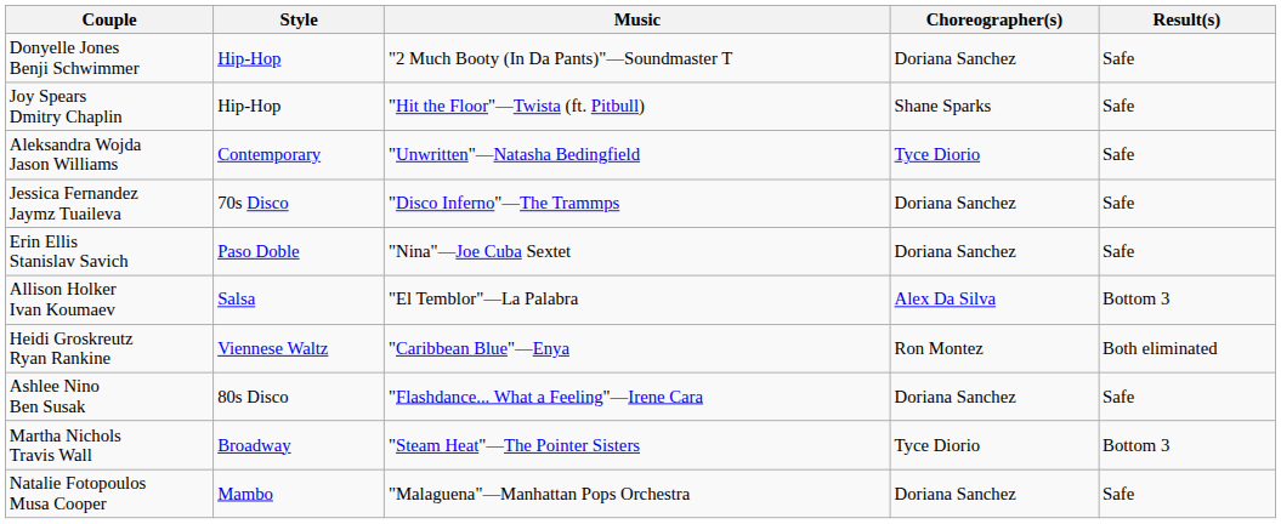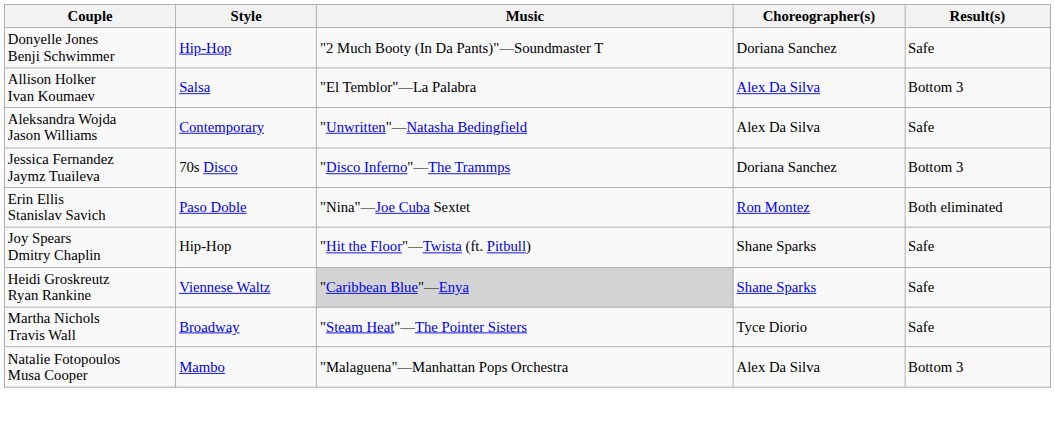 <table class="wikitable" style="width:90%;">
 <tr>
 <th>Couple</th>
 <th>Style</th>
 <th>Music</th>
 <th>Choreographer(s)</th>
 <th>Result(s)</th>
 </tr>
 <tr>
 <td>Donyelle Jones <br> Benji Schwimmer</td>
 <td><a href='#'>Hip-Hop</a></td>
 <td>"2 Much Booty (In Da Pants)"—Soundmaster T</td>
 <td>Doriana Sanchez</td>
 <td>Safe</td>
 </tr>
 <tr>
+<td>Allison Holker <br> Ivan Koumaev</td>
+<td><a href='#'>Salsa</a></td>
+<td>"El Temblor"—La Palabra</td>
+<td><a href='#'>Alex Da Silva</a></td>
+<td>Bottom 3</td>
+</tr>
+<tr>
+<td>Aleksandra Wojda <br> Jason Williams</td>
+<td><a href='#'>Contemporary</a></td>
+<td>"<a href='#'>Unwritten</a>"—<a href='#'>Natasha Bedingfield</a></td>
+<td>Alex Da Silva</td>
+<td>Safe</td>
+</tr>
+<tr>
+<td>Jessica Fernandez <br> Jaymz Tuaileva</td>
+<td>70s <a href='#'>Disco</a></td>
+<td>"<a href='#'>Disco Inferno</a>"—<a href='#'>The Trammps</a></td>
+<td>Doriana Sanchez</td>
+<td>Bottom 3</td>
+</tr>
+<tr>
+<td>Erin Ellis <br> Stanislav Savich</td>
+<td><a href='#'>Paso Doble</a></td>
+<td>"Nina"—<a href='#'>Joe Cuba</a> Sextet</td>
+<td><a href='#'>Ron Montez</a></td>
+<td>Both eliminated</td>
+</tr>
+<tr>
 <td>Joy Spears <br> Dmitry Chaplin</td>
 <td>Hip-Hop</td>
 <td>"<a href='#'>Hit the Floor</a>"—<a href='#'>Twista</a> (ft. <a href='#'>Pitbull</a>)</td>
 <td>Shane Sparks</td>
 <td>Safe</td>
 </tr>
 <tr>
-<td>Aleksandra Wojda <br> Jason Williams</td>
-<td><a href='#'>Contemporary</a></td>
-<td>"<a href='#'>Unwritten</a>"—<a href='#'>Natasha Bedingfield</a></td>
-<td><a href='#'>Tyce Diorio</a></td>
-<td>Safe</td>
-</tr>
-<tr>
-<td>Jessica Fernandez <br> Jaymz Tuaileva</td>
-<td>70s <a href='#'>Disco</a></td>
-<td>"<a href='#'>Disco Inferno</a>"—<a href='#'>The Trammps</a></td>
-<td>Doriana Sanchez</td>
-<td>Safe</td>
-</tr>
-<tr>
-<td>Erin Ellis <br> Stanislav Savich</td>
-<td><a href='#'>Paso Doble</a></td>
-<td>"Nina"—<a href='#'>Joe Cuba</a> Sextet</td>
-<td>Doriana Sanchez</td>
-<td>Safe</td>
-</tr>
-<tr>
-<td>Allison Holker <br> Ivan Koumaev</td>
-<td><a href='#'>Salsa</a></td>
-<td>"El Temblor"—La Palabra</td>
-<td><a href='#'>Alex Da Silva</a></td>
-<td>Bottom 3</td>
-</tr>
-<tr>
 <td>Heidi Groskreutz <br> Ryan Rankine</td>
 <td><a href='#'>Viennese Waltz</a></td>
-<td>"<a href='#'>Caribbean Blue</a>"—<a href='#'>Enya</a></td>
-<td>Ron Montez</td>
-<td>Both eliminated</td>
-</tr>
-<tr>
-<td>Ashlee Nino <br> Ben Susak</td>
-<td>80s Disco</td>
-<td>"<a href='#'>Flashdance... What a Feeling</a>"—<a href='#'>Irene Cara</a></td>
-<td>Doriana Sanchez</td>
+<td style="background: lightgrey;">"<a href='#'>Caribbean Blue</a>"—<a href='#'>Enya</a></td>
+<td><a href='#'>Shane Sparks</a></td>
 <td>Safe</td>
 </tr>
 <tr>
 <td>Martha Nichols <br> Travis Wall</td>
 <td><a href='#'>Broadway</a></td>
 <td>"<a href='#'>Steam Heat</a>"—<a href='#'>The Pointer Sisters</a></td>
 <td>Tyce Diorio</td>
-<td>Bottom 3</td>
+<td>Safe</td>
 </tr>
 <tr>
 <td>Natalie Fotopoulos <br> Musa Cooper</td>
 <td><a href='#'>Mambo</a></td>
 <td>"Malaguena"—Manhattan Pops Orchestra</td>
-<td>Doriana Sanchez</td>
-<td>Safe</td>
+<td>Alex Da Silva</td>
+<td>Bottom 3</td>
 </tr>
 </table>
